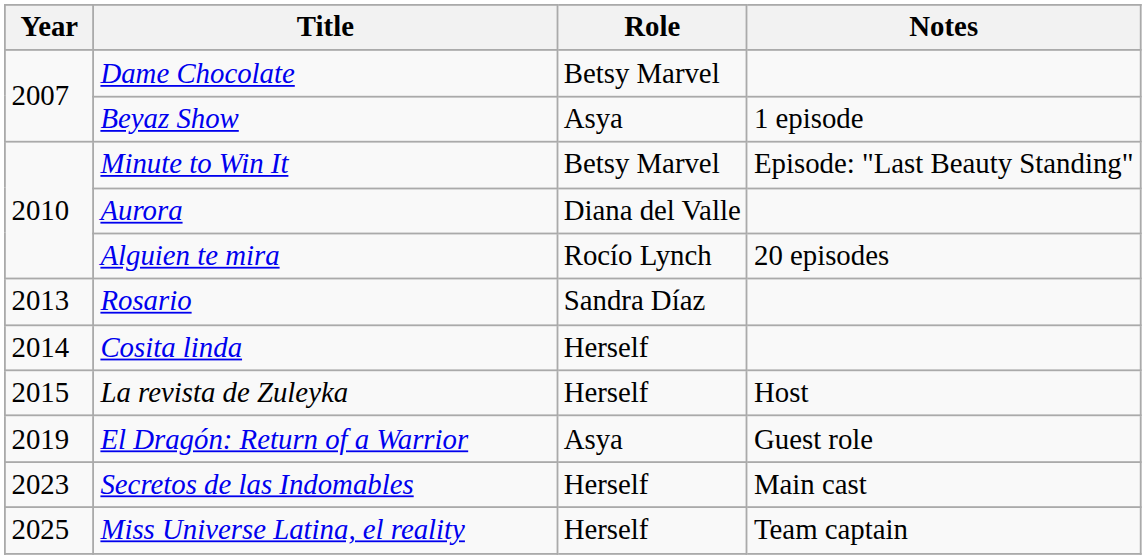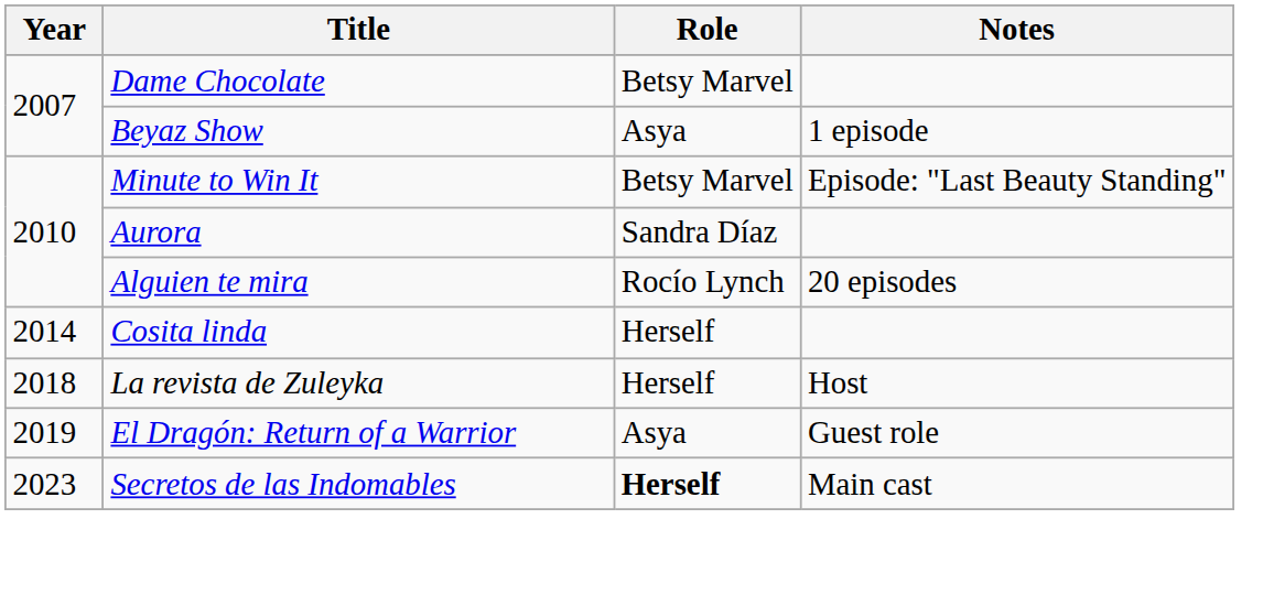 <table class="wikitable sortable">
 <tr>
 <th width="42">Year</th>
 <th width="250">Title</th>
 <th>Role</th>
 <th class="unsortable">Notes</th>
 </tr>
 <tr>
 <td rowspan="2">2007</td>
 <td><em><a href='#'>Dame Chocolate</a></em></td>
 <td>Betsy Marvel</td>
 <td></td>
 </tr>
 <tr>
 <td><em><a href='#'>Beyaz Show</a></em></td>
 <td>Asya</td>
 <td>1 episode</td>
 </tr>
 <tr>
 <td rowspan="3">2010</td>
 <td><em><a href='#'>Minute to Win It</a></em></td>
 <td>Betsy Marvel</td>
 <td>Episode: "Last Beauty Standing"</td>
 </tr>
 <tr>
 <td><em><a href='#'>Aurora</a></em></td>
-<td>Diana del Valle</td>
+<td>Sandra Díaz</td>
 <td></td>
 </tr>
 <tr>
 <td><em><a href='#'>Alguien te mira</a></em></td>
 <td>Rocío Lynch</td>
 <td>20 episodes</td>
 </tr>
 <tr>
-<td>2013</td>
-<td><em><a href='#'>Rosario</a></em></td>
-<td>Sandra Díaz</td>
-<td></td>
-</tr>
-<tr>
 <td>2014</td>
 <td><em><a href='#'>Cosita linda</a></em></td>
 <td>Herself</td>
 <td></td>
 </tr>
 <tr>
-<td>2015</td>
+<td>2018</td>
 <td><em>La revista de Zuleyka</em></td>
 <td>Herself</td>
 <td>Host</td>
 </tr>
 <tr>
 <td>2019</td>
 <td><em><a href='#'>El Dragón: Return of a Warrior</a></em></td>
 <td>Asya</td>
 <td>Guest role</td>
 </tr>
 <tr>
 <td>2023</td>
 <td><em><a href='#'>Secretos de las Indomables</a></em></td>
-<td>Herself</td>
+<td><strong>Herself</strong></td>
 <td>Main cast</td>
 </tr>
-<tr>
-<td>2025</td>
-<td><em><a href='#'>Miss Universe Latina, el reality</a></em></td>
-<td>Herself</td>
-<td>Team captain</td>
-</tr>
 </table>
